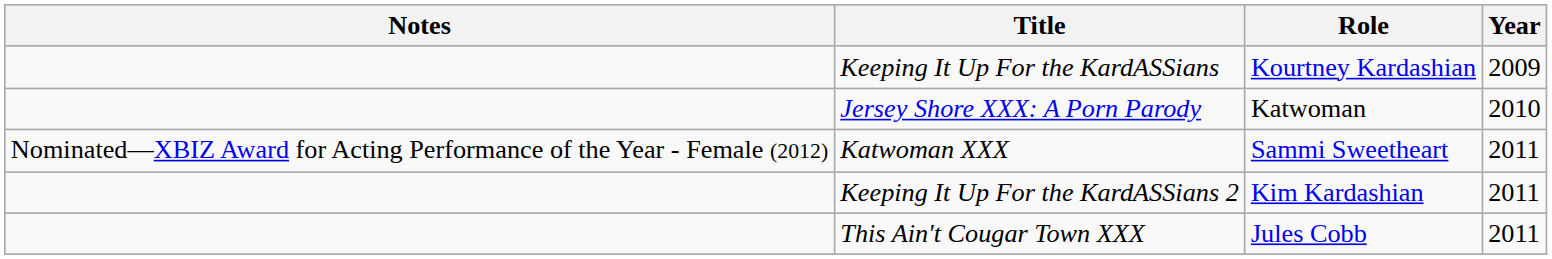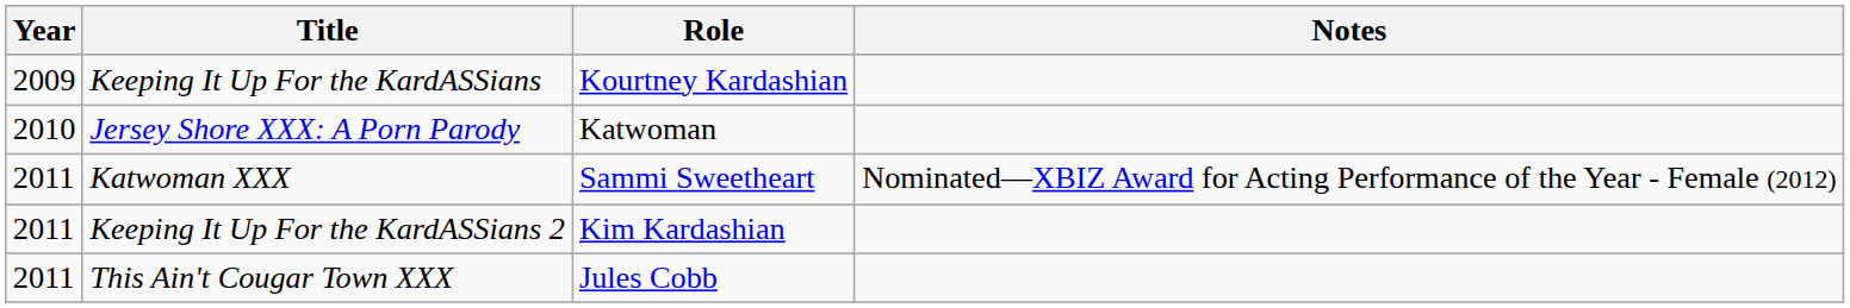 <table class="wikitable sortable">
 <tr>
-<th>Notes</th>
+<th>Year</th>
 <th>Title</th>
 <th>Role</th>
-<th>Year</th>
+<th>Notes</th>
 </tr>
 <tr>
-<td></td>
+<td>2009</td>
 <td><em>Keeping It Up For the KardASSians</em></td>
 <td><a href='#'>Kourtney Kardashian</a></td>
-<td>2009</td>
+<td></td>
 </tr>
 <tr>
-<td></td>
+<td>2010</td>
 <td><em><a href='#'>Jersey Shore XXX: A Porn Parody</a></em></td>
 <td>Katwoman</td>
-<td>2010</td>
+<td></td>
 </tr>
 <tr>
-<td>Nominated—<a href='#'>XBIZ Award</a> for Acting Performance of the Year - Female <small>(2012)</small></td>
+<td>2011</td>
 <td><em>Katwoman XXX</em></td>
 <td><a href='#'>Sammi Sweetheart</a></td>
-<td>2011</td>
+<td>Nominated—<a href='#'>XBIZ Award</a> for Acting Performance of the Year - Female <small>(2012)</small></td>
 </tr>
 <tr>
-<td></td>
+<td>2011</td>
 <td><em>Keeping It Up For the KardASSians 2</em></td>
 <td><a href='#'>Kim Kardashian</a></td>
-<td>2011</td>
+<td></td>
 </tr>
 <tr>
-<td></td>
+<td>2011</td>
 <td><em>This Ain't Cougar Town XXX</em></td>
 <td><a href='#'>Jules Cobb</a></td>
-<td>2011</td>
+<td></td>
 </tr>
 </table>
